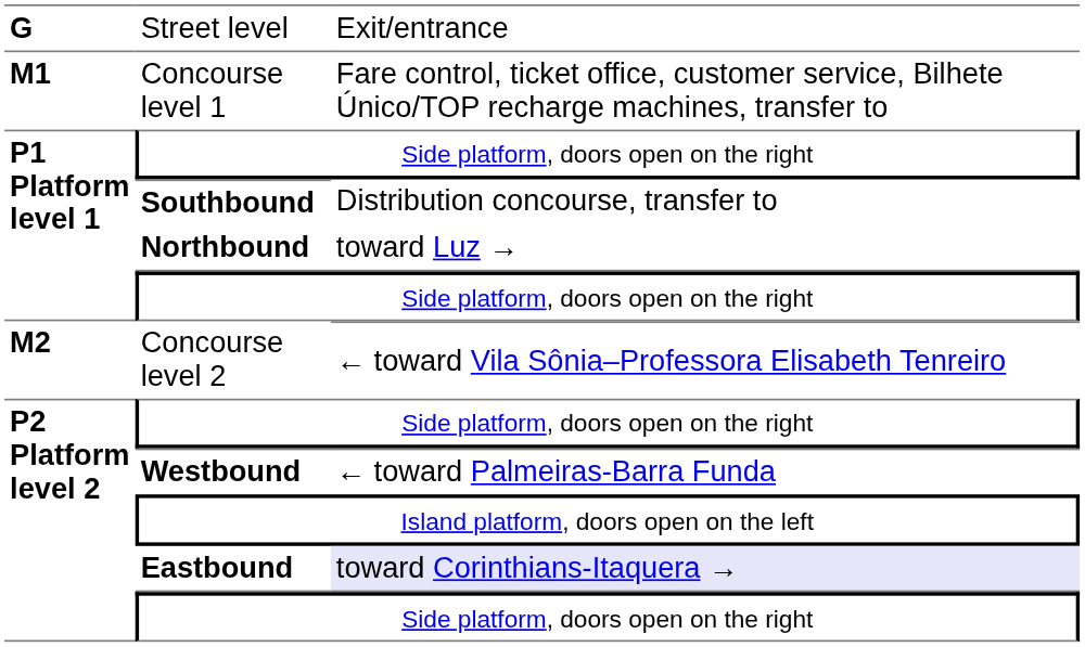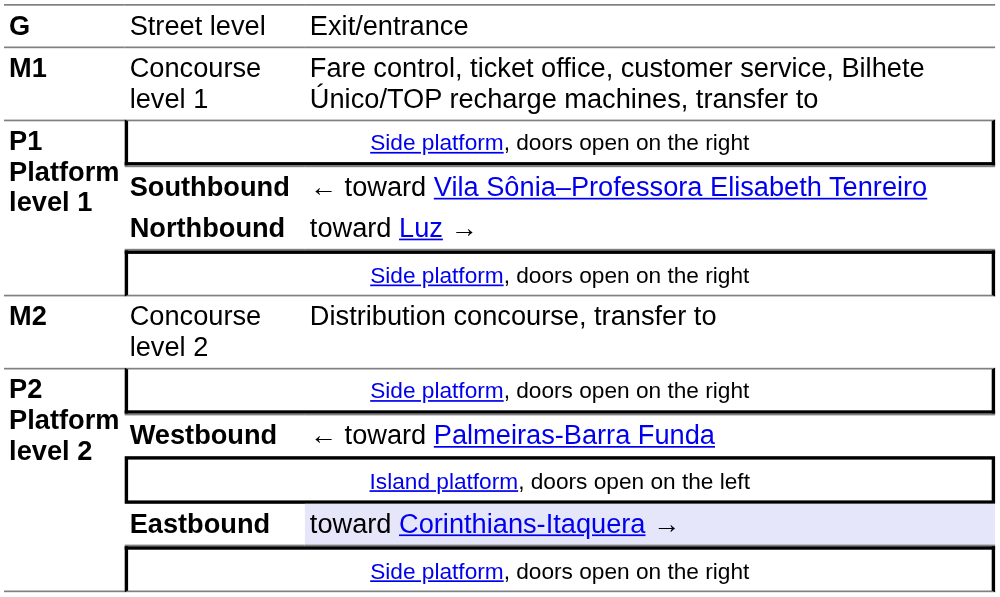 <table table border=0 cellspacing=0 cellpadding=3>
 <tr>
 <td style="border-top:solid 1px gray;vertical-align:top;" width=50><strong>G</strong></td>
 <td style="border-top:solid 1px gray;vertical-align:top;" width=100>Street level</td>
 <td style="border-top:solid 1px gray;vertical-align:top;" width=400>Exit/entrance</td>
 </tr>
 <tr>
 <td style="border-top:solid 1px gray;vertical-align:top;"><strong>M1</strong></td>
 <td style="border-top:solid 1px gray;vertical-align:top;">Concourse level 1</td>
 <td style="border-top:solid 1px gray;vertical-align:top;">Fare control, ticket office, customer service, Bilhete Único/TOP recharge machines, transfer to </td>
 </tr>
 <tr>
 <td style="border-top:solid 1px gray;border-bottom:solid 1px gray;vertical-align:top;" rowspan=5><strong>P1<br>Platform level 1</strong></td>
 </tr>
 <tr>
 <td style="border-top:solid 1px gray;border-right:solid 2px black;border-left:solid 2px black;border-bottom:solid 2px black;text-align:center;" colspan=5><small><a href='#'>Side platform</a>, doors open on the right</small></td>
 </tr>
 <tr>
 <td style="border-top:solid 1px gray;"><span><strong>Southbound</strong></span></td>
-<td style="vertical-align:top;">Distribution concourse, transfer to </td>
+<td style="border-top:solid 1px gray;">←  toward <a href='#'>Vila Sônia–Professora Elisabeth Tenreiro</a></td>
 </tr>
 <tr>
 <td style="border-bottom:solid 1px gray;"><span><strong>Northbound</strong></span></td>
 <td style="border-bottom:solid 1px gray;"> toward <a href='#'>Luz</a> →</td>
 </tr>
 <tr>
 <td style="border-top:solid 2px black;border-right:solid 2px black;border-left:solid 2px black;border-bottom:solid 1px gray;text-align:center;" colspan=5><small><a href='#'>Side platform</a>, doors open on the right</small></td>
 </tr>
 <tr>
 <td style="vertical-align:top;"><strong>M2</strong></td>
 <td style="vertical-align:top;">Concourse level 2</td>
-<td style="border-top:solid 1px gray;">←  toward <a href='#'>Vila Sônia–Professora Elisabeth Tenreiro</a></td>
+<td style="vertical-align:top;">Distribution concourse, transfer to </td>
 </tr>
 <tr>
 <td style="border-top:solid 1px gray;border-bottom:solid 1px gray;vertical-align:top;" rowspan=6><strong>P2<br>Platform level 2</strong></td>
 </tr>
 <tr>
 <td style="border-top:solid 1px gray;border-right:solid 2px black;border-left:solid 2px black;border-bottom:solid 2px black;text-align:center;" colspan=5><small><a href='#'>Side platform</a>, doors open on the right</small></td>
 </tr>
 <tr>
 <td style="border-top:solid 1px gray;"><span><strong>Westbound</strong></span></td>
 <td style="border-top:solid 1px gray;">←  toward <a href='#'>Palmeiras-Barra Funda</a></td>
 </tr>
 <tr>
 <td style="border-top:solid 2px black;border-right:solid 2px black;border-left:solid 2px black;border-bottom:solid 2px black;text-align:center;" colspan=5><small><a href='#'>Island platform</a>, doors open on the left</small></td>
 </tr>
 <tr>
 <td style="border-bottom:solid 1px gray;"><span><strong>Eastbound</strong></span></td>
 <td style="background: lavender; border-bottom:solid 1px gray;"> toward <a href='#'>Corinthians-Itaquera</a> →</td>
 </tr>
 <tr>
 <td style="border-top:solid 2px black;border-right:solid 2px black;border-left:solid 2px black;border-bottom:solid 1px gray;text-align:center;" colspan=5><small><a href='#'>Side platform</a>, doors open on the right</small></td>
 </tr>
 </table>
